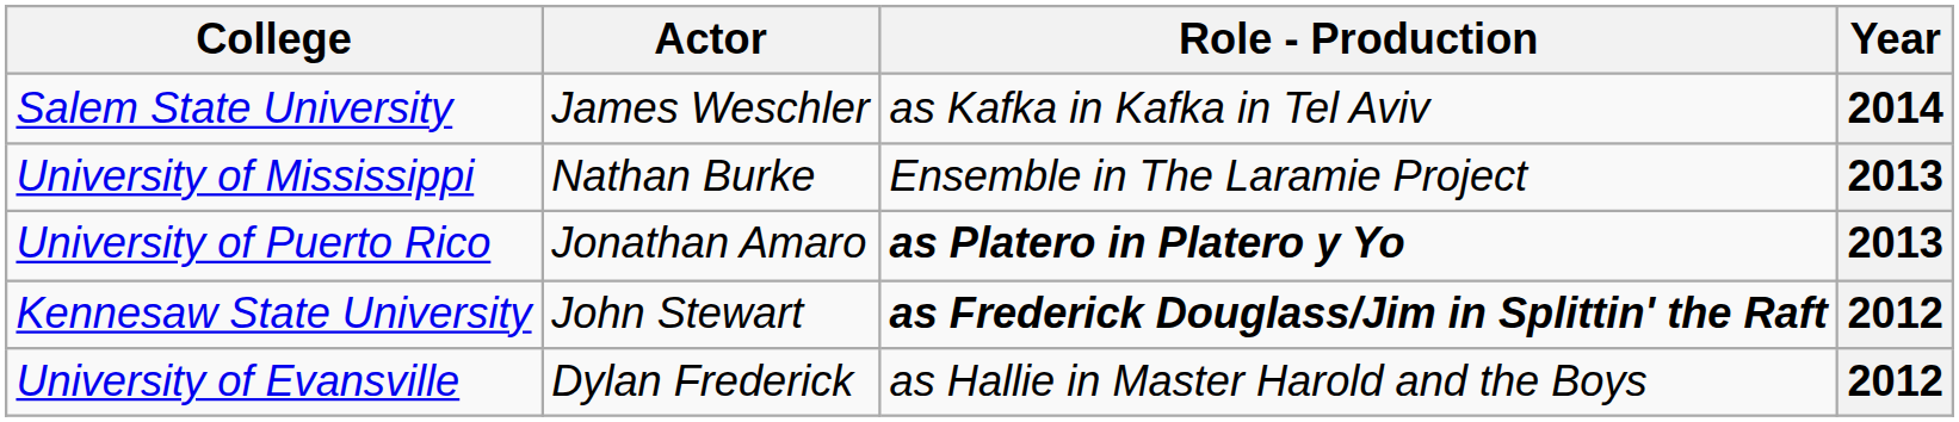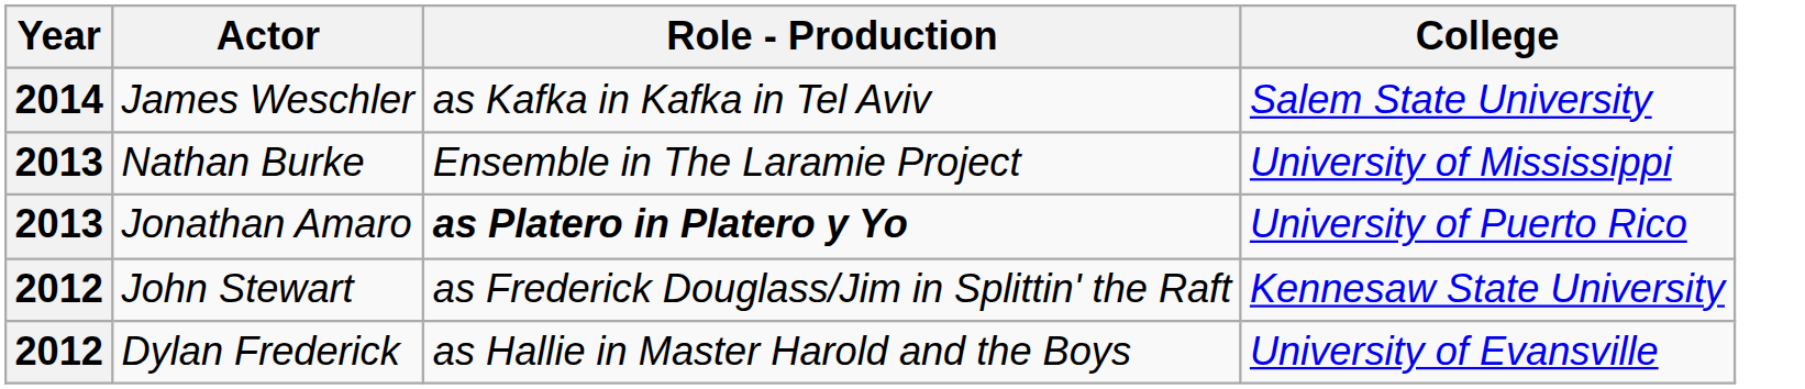 <table class="wikitable sortable">
 <tr>
-<th scope="col" class="unsortable">College</th>
+<th scope="col">Year</th>
 <th scope="col" class="unsortable">Actor</th>
 <th scope="col" class="unsortable">Role - Production</th>
-<th scope="col">Year</th>
+<th scope="col" class="unsortable">College</th>
 </tr>
 <tr>
-<td><em><a href='#'>Salem State University</a></em></td>
+<th scope="row">2014</th>
 <td><em>James Weschler</em></td>
 <td><em>as Kafka in Kafka in Tel Aviv</em></td>
-<th scope="row">2014</th>
+<td><em><a href='#'>Salem State University</a></em></td>
 </tr>
 <tr>
-<td><em><a href='#'>University of Mississippi</a></em></td>
+<th scope="row">2013</th>
 <td><em>Nathan Burke</em></td>
 <td><em>Ensemble in The Laramie Project</em></td>
-<th scope="row">2013</th>
+<td><em><a href='#'>University of Mississippi</a></em></td>
 </tr>
 <tr>
-<td><em><a href='#'>University of Puerto Rico</a></em></td>
+<th scope="row">2013</th>
 <td><em>Jonathan Amaro</em></td>
 <td><strong><em>as Platero in Platero y Yo</em></strong></td>
-<th scope="row">2013</th>
+<td><em><a href='#'>University of Puerto Rico</a></em></td>
 </tr>
 <tr>
+<th scope="row">2012</th>
+<td><em> John Stewart</em></td>
+<td><em>as Frederick Douglass/Jim in Splittin' the Raft</em></td>
 <td><em><a href='#'>Kennesaw State University</a></em></td>
-<td><em> John Stewart</em></td>
-<td><strong><em>as Frederick Douglass/Jim in Splittin' the Raft</em></strong></td>
-<th scope="row">2012</th>
 </tr>
 <tr>
-<td><em><a href='#'>University of Evansville</a></em></td>
+<th scope="row">2012</th>
 <td><em>Dylan Frederick</em></td>
 <td><em>as Hallie in Master Harold and the Boys</em></td>
-<th scope="row">2012</th>
+<td><em><a href='#'>University of Evansville</a></em></td>
 </tr>
 </table>
